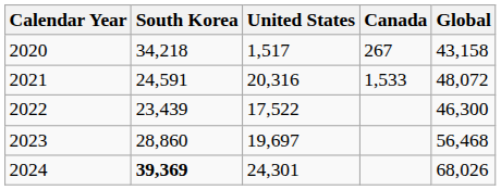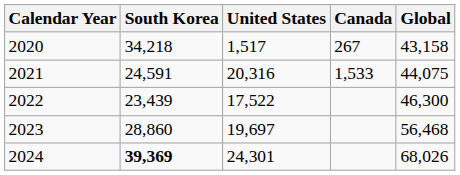 <table class="wikitable">
 <tr>
 <th>Calendar Year</th>
 <th>South Korea</th>
 <th>United States</th>
 <th>Canada</th>
 <th>Global</th>
 </tr>
 <tr>
 <td>2020</td>
 <td>34,218</td>
 <td>1,517</td>
 <td>267</td>
 <td>43,158</td>
 </tr>
 <tr>
 <td>2021</td>
 <td>24,591</td>
 <td>20,316</td>
 <td>1,533</td>
-<td>48,072</td>
+<td>44,075</td>
 </tr>
 <tr>
 <td>2022</td>
 <td>23,439</td>
 <td>17,522</td>
 <td></td>
 <td>46,300</td>
 </tr>
 <tr>
 <td>2023</td>
 <td>28,860</td>
 <td>19,697</td>
 <td></td>
 <td>56,468</td>
 </tr>
 <tr>
 <td>2024</td>
 <td><strong>39,369</strong></td>
 <td>24,301</td>
 <td></td>
 <td>68,026</td>
 </tr>
 </table>
